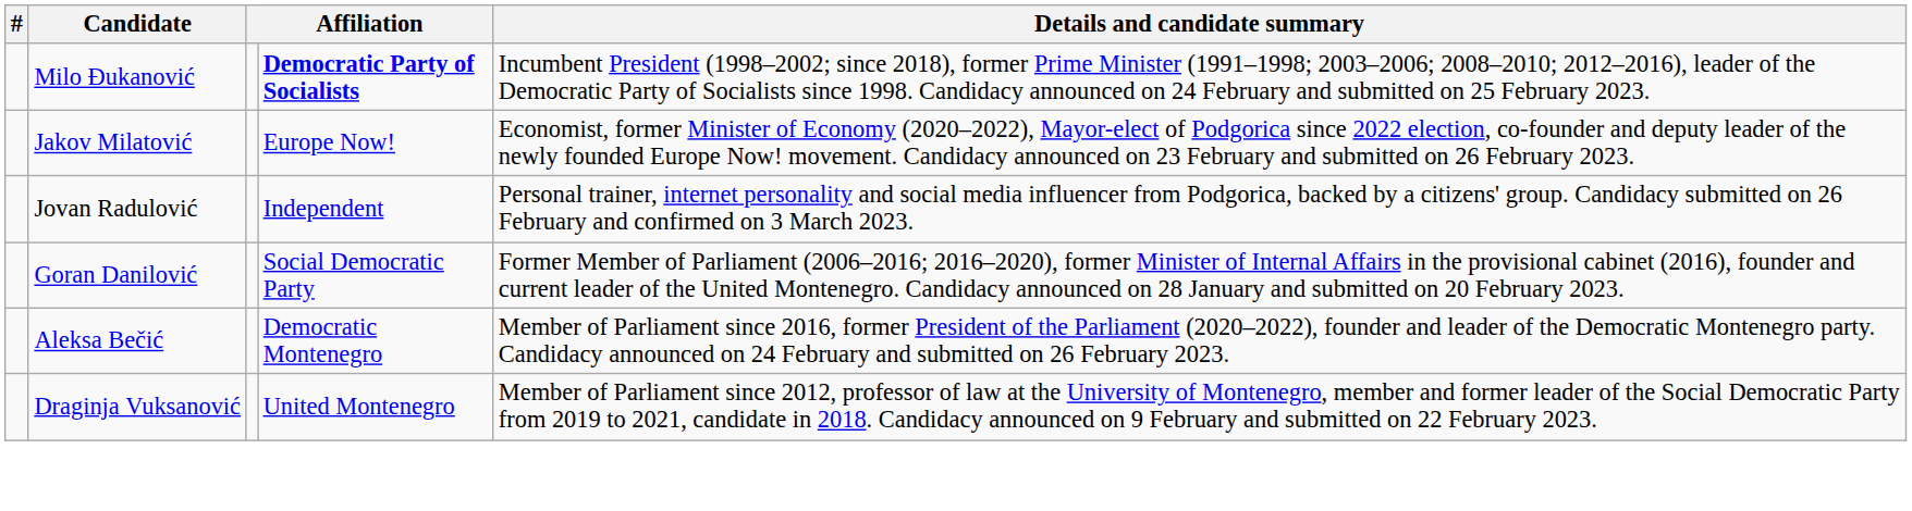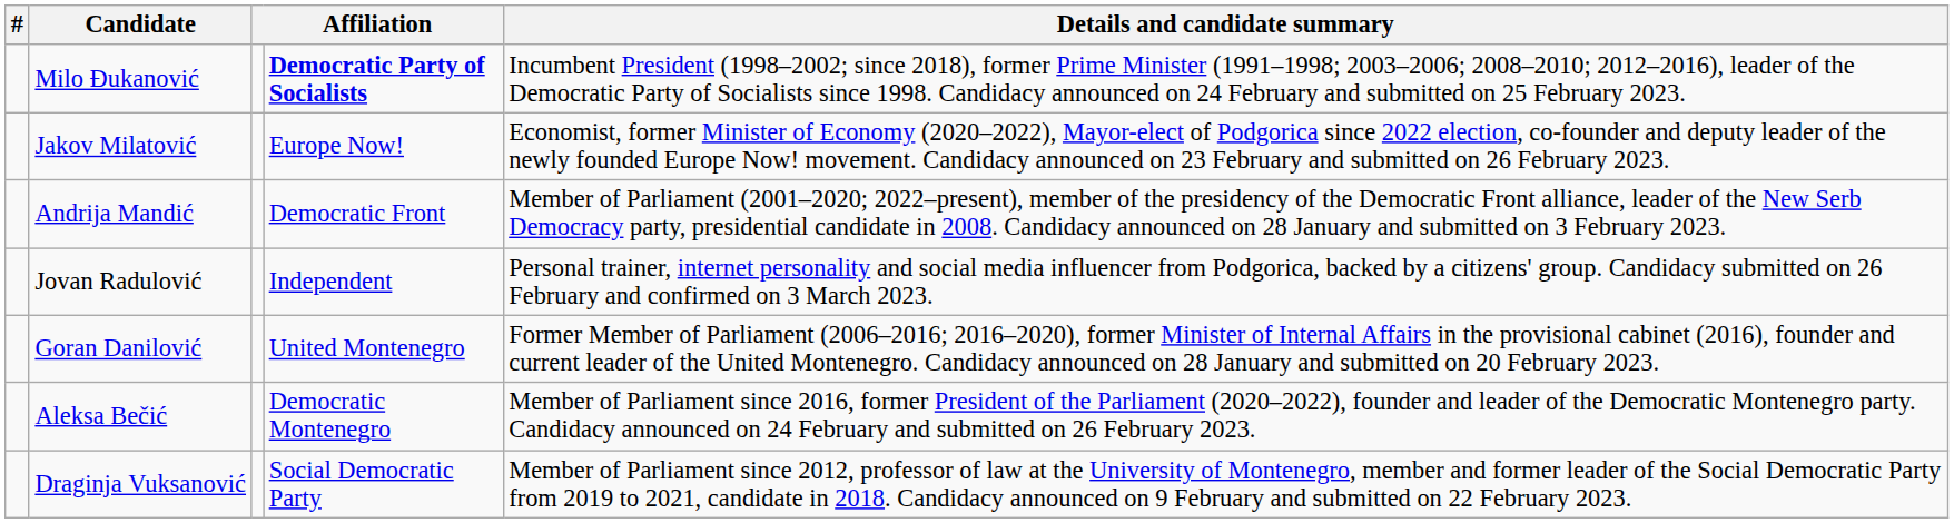 <table class=wikitable>
 <tr>
 <th>#</th>
 <th>Candidate</th>
 <th colspan=2>Affiliation</th>
 <th>Details and candidate summary</th>
 </tr>
 <tr>
 <td></td>
 <td><a href='#'>Milo Đukanović</a></td>
 <td bgcolor=></td>
 <td><strong><a href='#'>Democratic Party of Socialists</a></strong></td>
 <td>Incumbent <a href='#'>President</a> (1998–2002; since 2018), former <a href='#'>Prime Minister</a> (1991–1998; 2003–2006; 2008–2010; 2012–2016), leader of the Democratic Party of Socialists since 1998. Candidacy announced on 24 February and submitted on 25 February 2023.</td>
 </tr>
 <tr>
 <td></td>
 <td><a href='#'>Jakov Milatović</a></td>
 <td bgcolor=></td>
 <td><a href='#'>Europe Now!</a></td>
 <td>Economist, former <a href='#'>Minister of Economy</a> (2020–2022), <a href='#'>Mayor-elect</a> of <a href='#'>Podgorica</a> since <a href='#'>2022 election</a>, co-founder and deputy leader of the newly founded Europe Now! movement. Candidacy announced on 23 February and submitted on 26 February 2023.</td>
 </tr>
 <tr>
 <td></td>
+<td><a href='#'>Andrija Mandić</a></td>
+<td bgcolor=></td>
+<td><a href='#'>Democratic Front</a></td>
+<td>Member of Parliament (2001–2020; 2022–present), member of the presidency of the Democratic Front alliance, leader of the <a href='#'>New Serb Democracy</a> party, presidential candidate in <a href='#'>2008</a>. Candidacy announced on 28 January and submitted on 3 February 2023.</td>
+</tr>
+<tr>
+<td></td>
 <td>Jovan Radulović</td>
 <td bgcolor=></td>
 <td><a href='#'>Independent</a></td>
 <td>Personal trainer, <a href='#'>internet personality</a> and social media influencer from Podgorica, backed by a citizens' group. Candidacy submitted on 26 February and confirmed on 3 March 2023.</td>
 </tr>
 <tr>
 <td></td>
 <td><a href='#'>Goran Danilović</a></td>
 <td bgcolor=></td>
-<td><a href='#'>Social Democratic Party</a></td>
+<td><a href='#'>United Montenegro</a></td>
 <td>Former Member of Parliament (2006–2016; 2016–2020), former <a href='#'>Minister of Internal Affairs</a> in the provisional cabinet (2016), founder and current leader of the United Montenegro. Candidacy announced on 28 January and submitted on 20 February 2023.</td>
 </tr>
 <tr>
 <td></td>
 <td><a href='#'>Aleksa Bečić</a></td>
 <td bgcolor=></td>
 <td><a href='#'>Democratic Montenegro</a></td>
 <td>Member of Parliament since 2016, former <a href='#'>President of the Parliament</a> (2020–2022), founder and leader of the Democratic Montenegro party. Candidacy announced on 24 February and submitted on 26 February 2023.</td>
 </tr>
 <tr>
 <td></td>
 <td><a href='#'>Draginja&nbsp;Vuksanović</a></td>
 <td bgcolor=></td>
-<td><a href='#'>United Montenegro</a></td>
+<td><a href='#'>Social Democratic Party</a></td>
 <td>Member of Parliament since 2012, professor of law at the <a href='#'>University of Montenegro</a>, member and former leader of the Social Democratic Party from 2019 to 2021, candidate in <a href='#'>2018</a>. Candidacy announced on 9 February and submitted on 22 February 2023.</td>
 </tr>
 </table>
